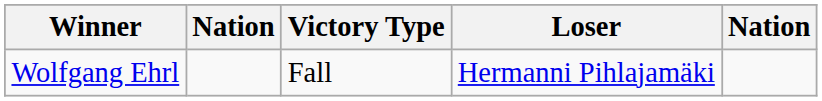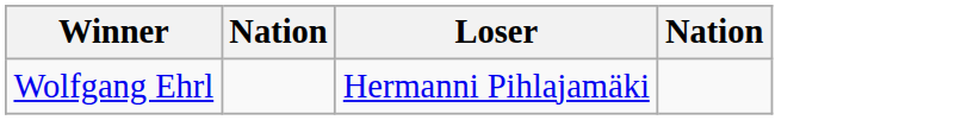 <table class="wikitable sortable" style="text-align:left;">
 <tr>
 <th>Winner</th>
 <th>Nation</th>
-<th>Victory Type</th>
 <th>Loser</th>
 <th>Nation</th>
 </tr>
 <tr>
 <td><a href='#'>Wolfgang Ehrl</a></td>
 <td></td>
-<td>Fall</td>
 <td><a href='#'>Hermanni Pihlajamäki</a></td>
 <td></td>
 </tr>
 </table>
